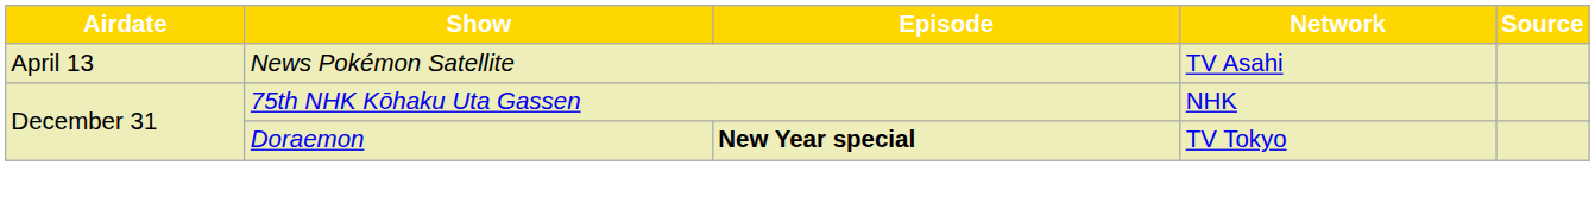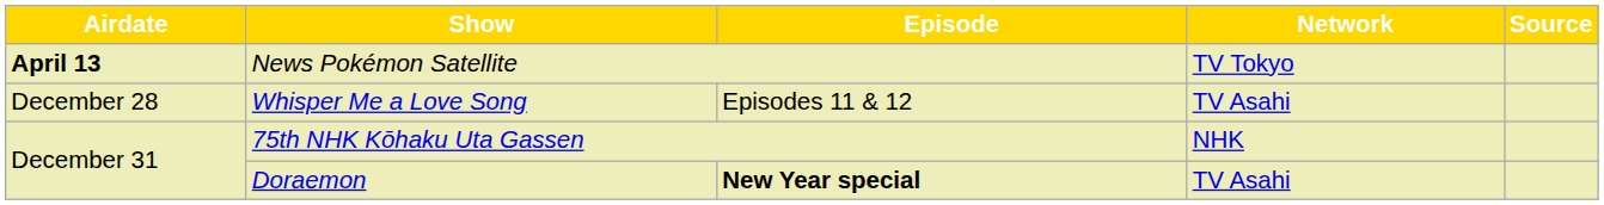 <table class="wikitable" style="background:#EEB">
 <tr>
 <th style="background:gold; color:white; width:150px;">Airdate</th>
 <th style="background:gold; color:white; width:300px;">Show</th>
 <th style="background:gold; color:white; width:300px;">Episode</th>
 <th style="background:gold; color:white; width:200px;">Network</th>
 <th style="background:gold; color:white; width:50px;">Source</th>
 </tr>
 <tr>
-<td>April 13</td>
+<td><strong>April 13</strong></td>
 <td colspan=2><em>News Pokémon Satellite</em></td>
+<td><a href='#'>TV Tokyo</a></td>
+<td></td>
+</tr>
+<tr>
+<td>December 28</td>
+<td><em><a href='#'>Whisper Me a Love Song</a></em></td>
+<td>Episodes 11 & 12</td>
 <td><a href='#'>TV Asahi</a></td>
 <td></td>
 </tr>
 <tr>
 <td rowspan=2>December 31</td>
 <td colspan=2><em><a href='#'>75th NHK Kōhaku Uta Gassen</a></em></td>
 <td><a href='#'>NHK</a></td>
 <td></td>
 </tr>
 <tr>
 <td><em><a href='#'>Doraemon</a></em></td>
 <td><strong>New Year special</strong></td>
-<td><a href='#'>TV Tokyo</a></td>
+<td><a href='#'>TV Asahi</a></td>
 <td></td>
 </tr>
 </table>
